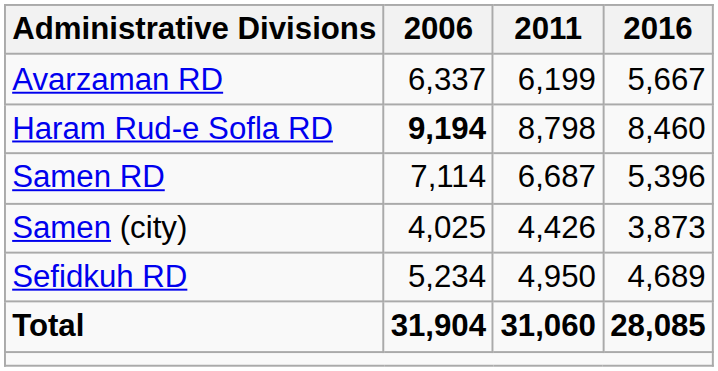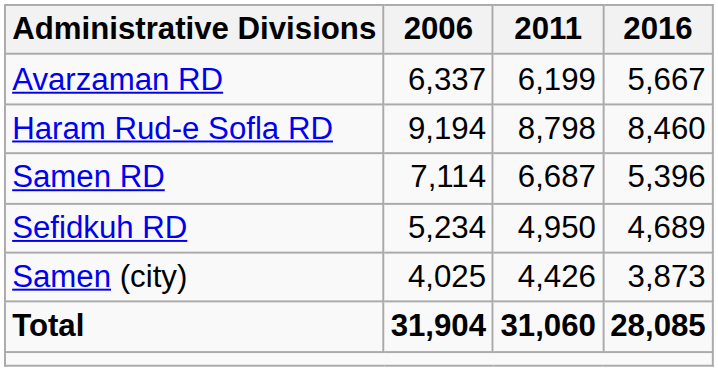 <table class="wikitable">
 <tr>
 <th>Administrative Divisions</th>
 <th>2006</th>
 <th>2011</th>
 <th>2016</th>
 </tr>
 <tr>
 <td><a href='#'>Avarzaman RD</a></td>
 <td style="text-align: right;">6,337</td>
 <td style="text-align: right;">6,199</td>
 <td style="text-align: right;">5,667</td>
 </tr>
 <tr>
 <td><a href='#'>Haram Rud-e Sofla RD</a></td>
-<td style="text-align: right;"><strong>9,194</strong></td>
+<td style="text-align: right;">9,194</td>
 <td style="text-align: right;">8,798</td>
 <td style="text-align: right;">8,460</td>
 </tr>
 <tr>
 <td><a href='#'>Samen RD</a></td>
 <td style="text-align: right;">7,114</td>
 <td style="text-align: right;">6,687</td>
 <td style="text-align: right;">5,396</td>
 </tr>
 <tr>
+<td><a href='#'>Sefidkuh RD</a></td>
+<td style="text-align: right;">5,234</td>
+<td style="text-align: right;">4,950</td>
+<td style="text-align: right;">4,689</td>
+</tr>
+<tr>
 <td><a href='#'>Samen</a> (city)</td>
 <td style="text-align: right;">4,025</td>
 <td style="text-align: right;">4,426</td>
 <td style="text-align: right;">3,873</td>
-</tr>
-<tr>
-<td><a href='#'>Sefidkuh RD</a></td>
-<td style="text-align: right;">5,234</td>
-<td style="text-align: right;">4,950</td>
-<td style="text-align: right;">4,689</td>
 </tr>
 <tr>
 <td><strong>Total</strong></td>
 <td style="text-align: right;"><strong>31,904</strong></td>
 <td style="text-align: right;"><strong>31,060</strong></td>
 <td style="text-align: right;"><strong>28,085</strong></td>
 </tr>
 <tr>
 <td colspan=4></td>
 </tr>
 </table>
